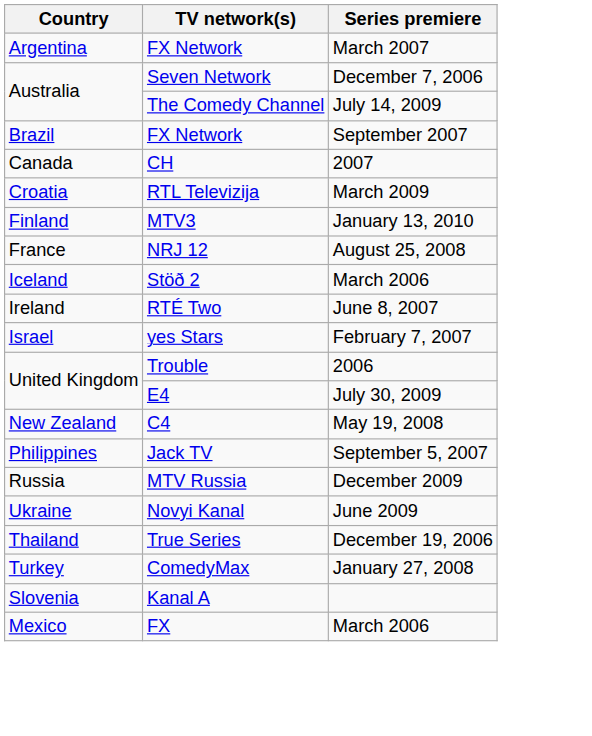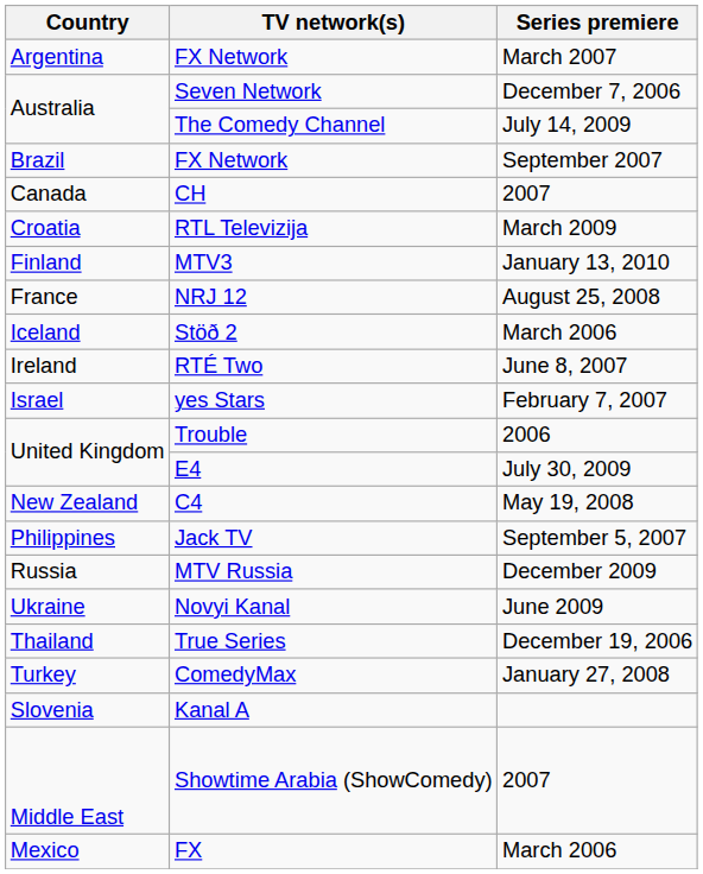 <table class="wikitable">
 <tr>
 <th>Country</th>
 <th>TV network(s)</th>
 <th>Series premiere</th>
 </tr>
 <tr>
 <td> <a href='#'>Argentina</a></td>
 <td><a href='#'>FX Network</a></td>
 <td>March 2007</td>
 </tr>
 <tr>
 <td rowspan="2"> Australia</td>
 <td><a href='#'>Seven Network</a></td>
 <td>December 7, 2006</td>
 </tr>
 <tr>
 <td><a href='#'>The Comedy Channel</a></td>
 <td>July 14, 2009</td>
 </tr>
 <tr>
 <td> <a href='#'>Brazil</a></td>
 <td><a href='#'>FX Network</a></td>
 <td>September 2007</td>
 </tr>
 <tr>
 <td> Canada</td>
 <td><a href='#'>CH</a></td>
 <td>2007</td>
 </tr>
 <tr>
 <td> <a href='#'>Croatia</a></td>
 <td><a href='#'>RTL Televizija</a></td>
 <td>March 2009</td>
 </tr>
 <tr>
 <td> <a href='#'>Finland</a></td>
 <td><a href='#'>MTV3</a></td>
 <td>January 13, 2010</td>
 </tr>
 <tr>
 <td> France</td>
 <td><a href='#'>NRJ 12</a></td>
 <td>August 25, 2008</td>
 </tr>
 <tr>
 <td> <a href='#'>Iceland</a></td>
 <td><a href='#'>Stöð 2</a></td>
 <td>March 2006</td>
 </tr>
 <tr>
 <td> Ireland</td>
 <td><a href='#'>RTÉ Two</a></td>
 <td>June 8, 2007</td>
 </tr>
 <tr>
 <td> <a href='#'>Israel</a></td>
 <td><a href='#'>yes Stars</a></td>
 <td>February 7, 2007</td>
 </tr>
 <tr>
 <td rowspan="2"> United Kingdom</td>
 <td><a href='#'>Trouble</a></td>
 <td>2006</td>
 </tr>
 <tr>
 <td><a href='#'>E4</a></td>
 <td>July 30, 2009</td>
 </tr>
 <tr>
 <td> <a href='#'>New Zealand</a></td>
 <td><a href='#'>C4</a></td>
 <td>May 19, 2008</td>
 </tr>
 <tr>
 <td> <a href='#'>Philippines</a></td>
 <td><a href='#'>Jack TV</a></td>
 <td>September 5, 2007</td>
 </tr>
 <tr>
 <td> Russia</td>
 <td><a href='#'>MTV Russia</a></td>
 <td>December 2009</td>
 </tr>
 <tr>
 <td> <a href='#'>Ukraine</a></td>
 <td><a href='#'>Novyi Kanal</a></td>
 <td>June 2009</td>
 </tr>
 <tr>
 <td> <a href='#'>Thailand</a></td>
 <td><a href='#'>True Series</a></td>
 <td>December 19, 2006</td>
 </tr>
 <tr>
 <td> <a href='#'>Turkey</a></td>
 <td><a href='#'>ComedyMax</a></td>
 <td>January 27, 2008</td>
 </tr>
 <tr>
 <td> <a href='#'>Slovenia</a></td>
 <td><a href='#'>Kanal A</a></td>
 <td></td>
 </tr>
 <tr>
+<td>  <br>  <br>  <br>   <a href='#'>Middle East</a></td>
+<td><a href='#'>Showtime Arabia</a> (ShowComedy)</td>
+<td>2007</td>
+</tr>
+<tr>
 <td> <a href='#'>Mexico</a></td>
 <td><a href='#'>FX</a></td>
 <td>March 2006</td>
 </tr>
 </table>
